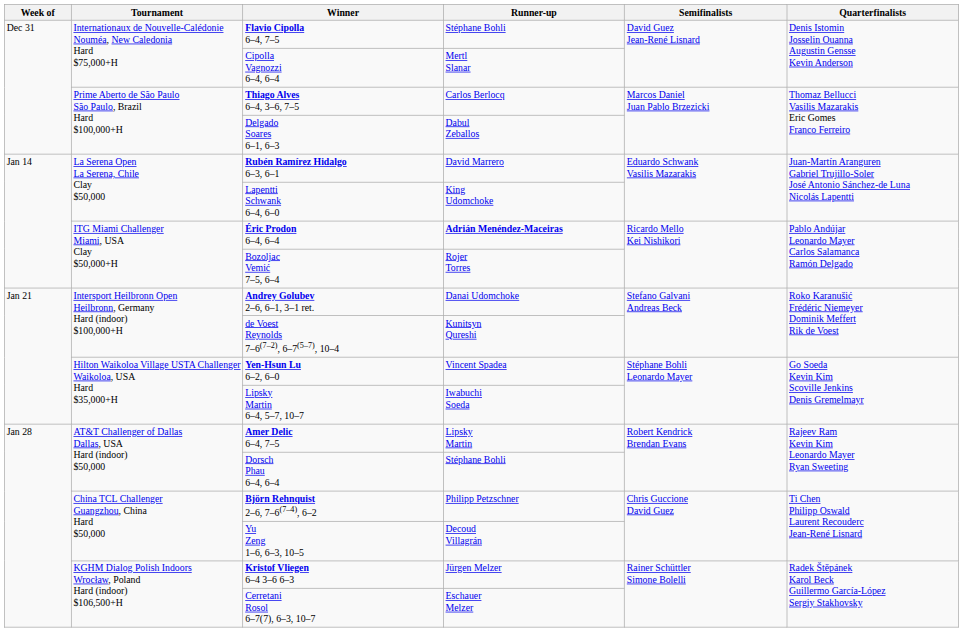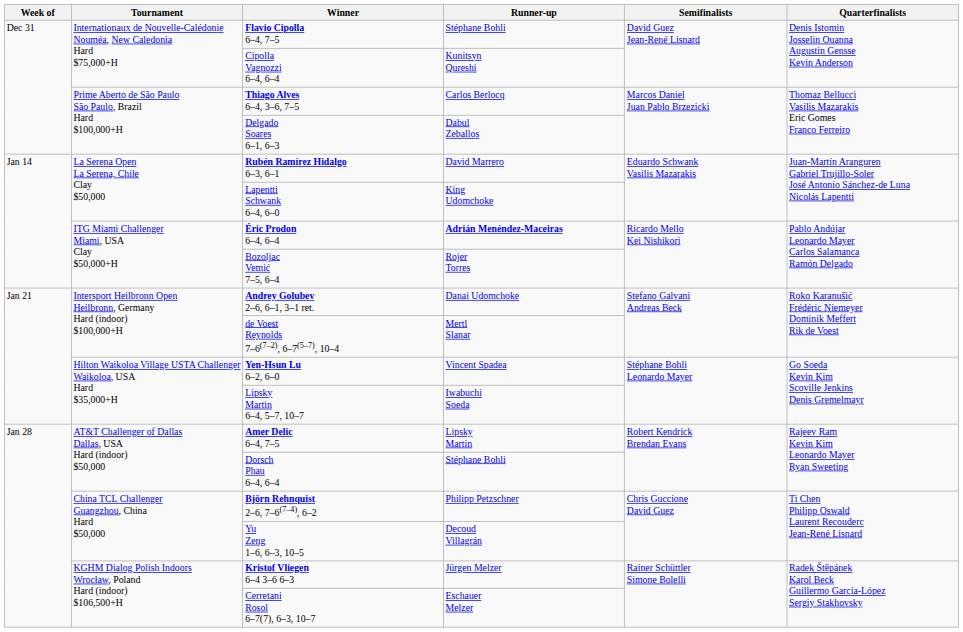 <table class=wikitable style=font-size:85%>
 <tr>
 <th width=7%>Week of</th>
 <th width=18%>Tournament</th>
 <th width=21%>Winner</th>
 <th width=19%>Runner-up</th>
 <th width=17%>Semifinalists</th>
 <th width=22%>Quarterfinalists</th>
 </tr>
 <tr valign=top>
 <td rowspan=4>Dec 31</td>
 <td rowspan=2><a href='#'>Internationaux de Nouvelle-Calédonie</a><br> <a href='#'>Nouméa</a>, <a href='#'>New Caledonia</a><br>Hard<br>$75,000+H</td>
 <td> <strong><a href='#'>Flavio Cipolla</a></strong><br>6–4, 7–5</td>
 <td> <a href='#'>Stéphane Bohli</a></td>
 <td rowspan=2> <a href='#'>David Guez</a><br> <a href='#'>Jean-René Lisnard</a></td>
 <td rowspan=2> <a href='#'>Denis Istomin</a><br> <a href='#'>Josselin Ouanna</a><br> <a href='#'>Augustin Gensse</a><br> <a href='#'>Kevin Anderson</a></td>
 </tr>
 <tr valign=top>
 <td> <a href='#'>Cipolla</a> <br>  <a href='#'>Vagnozzi</a><br>6–4, 6–4</td>
-<td> <a href='#'>Mertl</a> <br>  <a href='#'>Slanar</a></td>
+<td> <a href='#'>Kunitsyn</a> <br>  <a href='#'>Qureshi</a></td>
 </tr>
 <tr valign=top>
 <td rowspan=2><a href='#'>Prime Aberto de São Paulo</a><br><a href='#'>São Paulo</a>, Brazil<br>Hard<br>$100,000+H</td>
 <td> <strong><a href='#'>Thiago Alves</a></strong><br>6–4, 3–6, 7–5</td>
 <td> <a href='#'>Carlos Berlocq</a></td>
 <td rowspan=2> <a href='#'>Marcos Daniel</a><br> <a href='#'>Juan Pablo Brzezicki</a></td>
 <td rowspan=2> <a href='#'>Thomaz Bellucci</a><br> <a href='#'>Vasilis Mazarakis</a><br> Eric Gomes<br> <a href='#'>Franco Ferreiro</a></td>
 </tr>
 <tr valign=top>
 <td> <a href='#'>Delgado</a> <br>  <a href='#'>Soares</a><br>6–1, 6–3</td>
 <td> <a href='#'>Dabul</a> <br>  <a href='#'>Zeballos</a></td>
 </tr>
 <tr valign=top>
 <td rowspan=4>Jan 14</td>
 <td rowspan=2><a href='#'>La Serena Open</a><br> <a href='#'>La Serena, Chile</a><br>Clay<br>$50,000</td>
 <td> <strong><a href='#'>Rubén Ramírez Hidalgo</a></strong><br>6–3, 6–1</td>
 <td> <a href='#'>David Marrero</a></td>
 <td rowspan=2> <a href='#'>Eduardo Schwank</a><br> <a href='#'>Vasilis Mazarakis</a></td>
 <td rowspan=2> <a href='#'>Juan-Martín Aranguren</a><br> <a href='#'>Gabriel Trujillo-Soler</a><br> <a href='#'>José Antonio Sánchez-de Luna</a><br> <a href='#'>Nicolás Lapentti</a></td>
 </tr>
 <tr valign=top>
 <td> <a href='#'>Lapentti</a> <br>  <a href='#'>Schwank</a><br>6–4, 6–0</td>
 <td> <a href='#'>King</a> <br>  <a href='#'>Udomchoke</a></td>
 </tr>
 <tr valign=top>
 <td rowspan=2><a href='#'>ITG Miami Challenger</a><br> <a href='#'>Miami</a>, USA<br>Clay<br>$50,000+H</td>
 <td> <strong><a href='#'>Éric Prodon</a></strong><br>6–4, 6–4</td>
 <td><strong> <a href='#'>Adrián Menéndez-Maceiras</a></strong></td>
 <td rowspan=2> <a href='#'>Ricardo Mello</a><br> <a href='#'>Kei Nishikori</a></td>
 <td rowspan=2> <a href='#'>Pablo Andújar</a><br> <a href='#'>Leonardo Mayer</a><br> <a href='#'>Carlos Salamanca</a><br> <a href='#'>Ramón Delgado</a></td>
 </tr>
 <tr valign=top>
 <td> <a href='#'>Bozoljac</a> <br>  <a href='#'>Vemić</a><br>7–5, 6–4</td>
 <td> <a href='#'>Rojer</a> <br>  <a href='#'>Torres</a></td>
 </tr>
 <tr valign=top>
 <td rowspan=4>Jan 21</td>
 <td rowspan=2><a href='#'>Intersport Heilbronn Open</a><br><a href='#'>Heilbronn</a>, Germany<br>Hard (indoor)<br>$100,000+H</td>
 <td> <strong><a href='#'>Andrey Golubev</a></strong><br>2–6, 6–1, 3–1 ret.</td>
 <td> <a href='#'>Danai Udomchoke</a></td>
 <td rowspan=2> <a href='#'>Stefano Galvani</a><br> <a href='#'>Andreas Beck</a></td>
 <td rowspan=2> <a href='#'>Roko Karanušić</a><br> <a href='#'>Frédéric Niemeyer</a><br> <a href='#'>Dominik Meffert</a><br> <a href='#'>Rik de Voest</a></td>
 </tr>
 <tr valign=top>
 <td> <a href='#'>de Voest</a> <br>  <a href='#'>Reynolds</a><br>7–6<sup>(7–2)</sup>, 6–7<sup>(5–7)</sup>, 10–4</td>
-<td> <a href='#'>Kunitsyn</a> <br>  <a href='#'>Qureshi</a></td>
+<td> <a href='#'>Mertl</a> <br>  <a href='#'>Slanar</a></td>
 </tr>
 <tr valign=top>
 <td rowspan=2><a href='#'>Hilton Waikoloa Village USTA Challenger</a><br> <a href='#'>Waikoloa</a>, USA<br>Hard<br>$35,000+H</td>
 <td> <strong><a href='#'>Yen-Hsun Lu</a></strong><br>6–2, 6–0</td>
 <td> <a href='#'>Vincent Spadea</a></td>
 <td rowspan=2> <a href='#'>Stéphane Bohli</a><br> <a href='#'>Leonardo Mayer</a></td>
 <td rowspan=2> <a href='#'>Go Soeda</a><br> <a href='#'>Kevin Kim</a><br> <a href='#'>Scoville Jenkins</a><br> <a href='#'>Denis Gremelmayr</a></td>
 </tr>
 <tr valign=top>
 <td> <a href='#'>Lipsky</a> <br>  <a href='#'>Martin</a><br>6–4, 5–7, 10–7</td>
 <td> <a href='#'>Iwabuchi</a> <br>  <a href='#'>Soeda</a></td>
 </tr>
 <tr valign=top>
 <td rowspan=6>Jan 28</td>
 <td rowspan=2><a href='#'>AT&T Challenger of Dallas</a><br><a href='#'>Dallas</a>, USA<br>Hard (indoor)<br>$50,000</td>
 <td> <strong><a href='#'>Amer Delic</a></strong><br>6–4, 7–5</td>
 <td> <a href='#'>Lipsky</a> <br>  <a href='#'>Martin</a></td>
 <td rowspan=2> <a href='#'>Robert Kendrick</a><br> <a href='#'>Brendan Evans</a></td>
 <td rowspan=2> <a href='#'>Rajeev Ram</a><br> <a href='#'>Kevin Kim</a><br> <a href='#'>Leonardo Mayer</a><br> <a href='#'>Ryan Sweeting</a></td>
 </tr>
 <tr valign=top>
 <td> <a href='#'>Dorsch</a> <br>  <a href='#'>Phau</a><br>6–4, 6–4</td>
 <td> <a href='#'>Stéphane Bohli</a></td>
 </tr>
 <tr valign=top>
 <td rowspan=2><a href='#'>China TCL Challenger</a><br><a href='#'>Guangzhou</a>, China<br>Hard<br>$50,000</td>
 <td> <strong><a href='#'>Björn Rehnquist</a></strong><br>2–6, 7–6<sup>(7–4)</sup>, 6–2</td>
 <td> <a href='#'>Philipp Petzschner</a></td>
 <td rowspan=2> <a href='#'>Chris Guccione</a><br> <a href='#'>David Guez</a></td>
 <td rowspan=2> <a href='#'>Ti Chen</a><br> <a href='#'>Philipp Oswald</a><br> <a href='#'>Laurent Recouderc</a><br> <a href='#'>Jean-René Lisnard</a></td>
 </tr>
 <tr valign=top>
 <td> <a href='#'>Yu</a> <br>  <a href='#'>Zeng</a><br>1–6, 6–3, 10–5</td>
 <td> <a href='#'>Decoud</a> <br>  <a href='#'>Villagrán</a></td>
 </tr>
 <tr valign=top>
 <td rowspan=2><a href='#'>KGHM Dialog Polish Indoors</a><br> <a href='#'>Wrocław</a>, Poland<br>Hard (indoor)<br>$106,500+H</td>
 <td> <strong><a href='#'>Kristof Vliegen</a></strong><br>6–4 3–6 6–3</td>
 <td> <a href='#'>Jürgen Melzer</a></td>
 <td rowspan=2> <a href='#'>Rainer Schüttler</a><br> <a href='#'>Simone Bolelli</a></td>
 <td rowspan=2> <a href='#'>Radek Štěpánek</a><br> <a href='#'>Karol Beck</a><br> <a href='#'>Guillermo García-López</a><br> <a href='#'>Sergiy Stakhovsky</a></td>
 </tr>
 <tr valign=top>
 <td> <a href='#'>Cerretani</a> <br>  <a href='#'>Rosol</a><br>6–7(7), 6–3, 10–7</td>
 <td> <a href='#'>Eschauer</a> <br>  <a href='#'>Melzer</a></td>
 </tr>
 </table>
